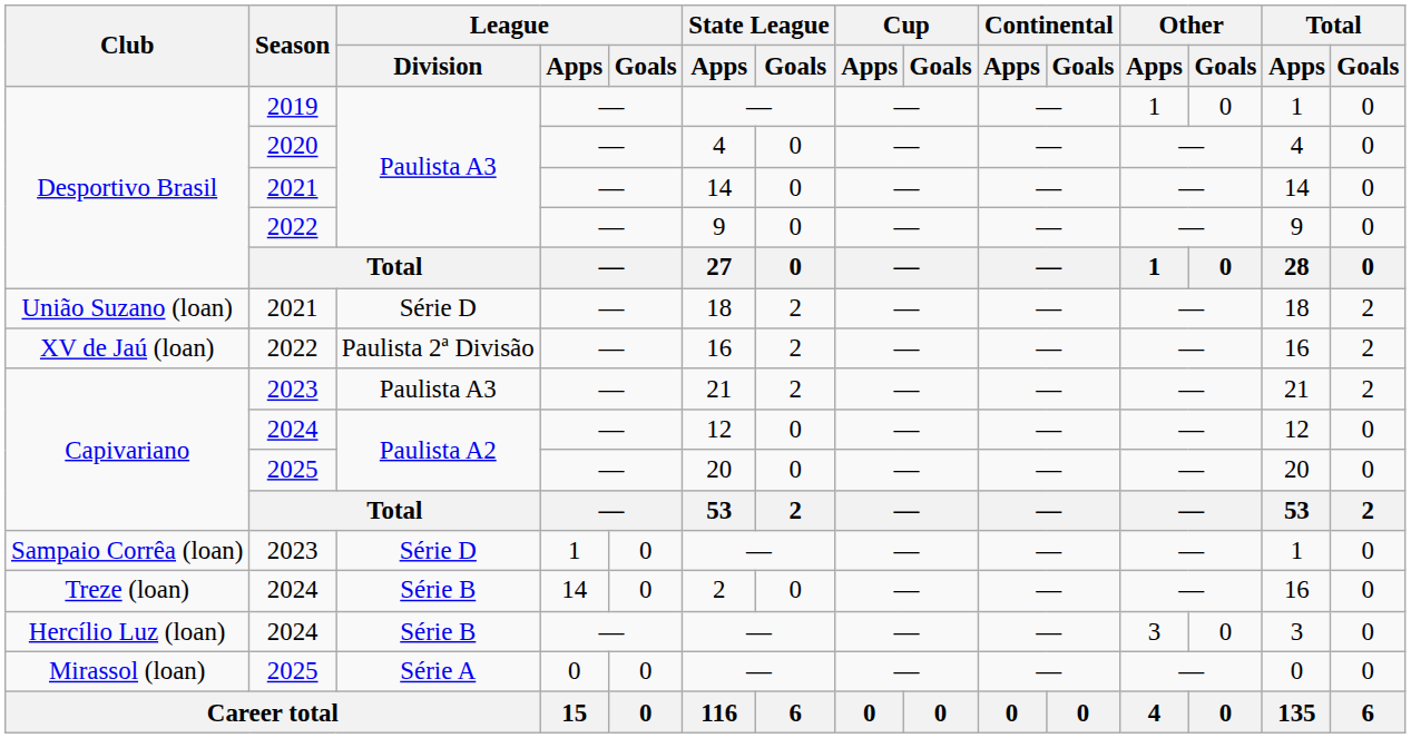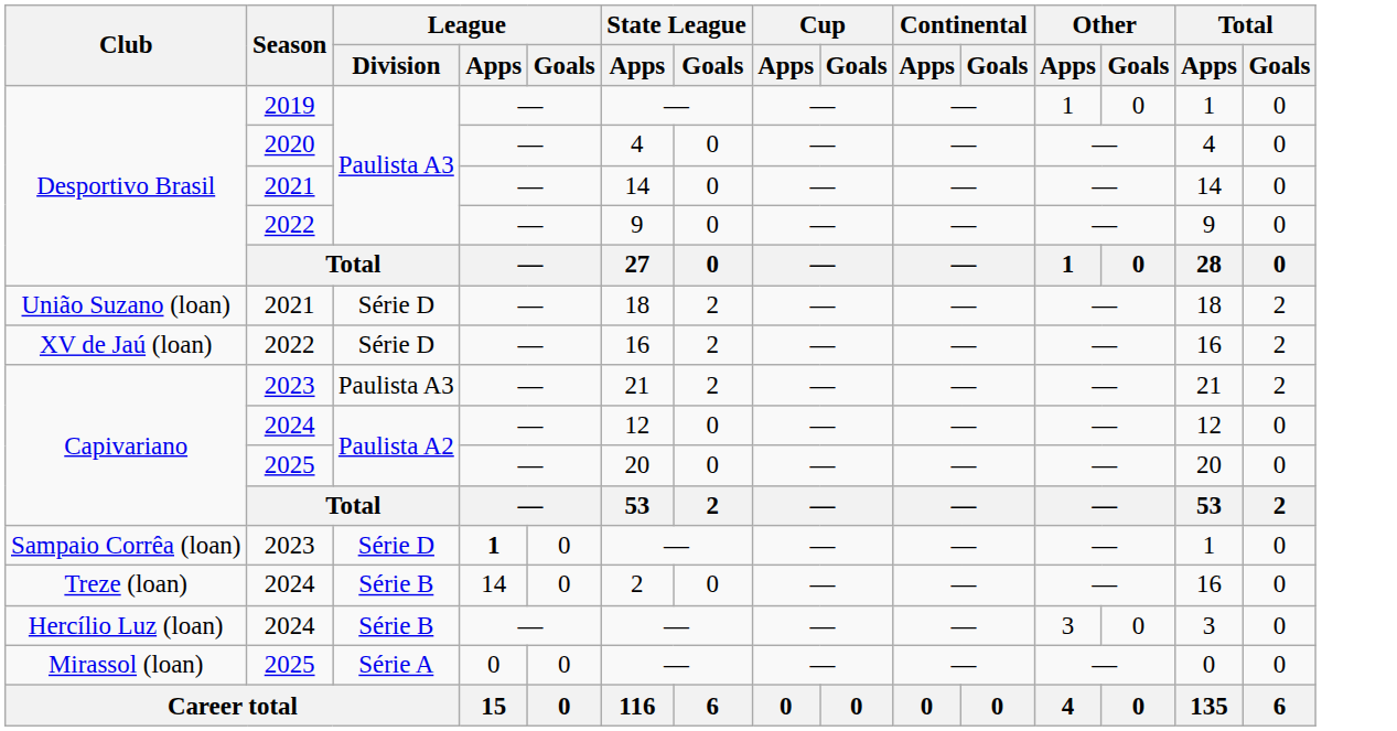 <table class="wikitable" style="text-align: center">
 <tr>
 <th rowspan="2">Club</th>
 <th rowspan="2">Season</th>
 <th colspan="3">League</th>
 <th colspan="2">State League</th>
 <th colspan="2">Cup</th>
 <th colspan="2">Continental</th>
 <th colspan="2">Other</th>
 <th colspan="2">Total</th>
 </tr>
 <tr>
 <th>Division</th>
 <th>Apps</th>
 <th>Goals</th>
 <th>Apps</th>
 <th>Goals</th>
 <th>Apps</th>
 <th>Goals</th>
 <th>Apps</th>
 <th>Goals</th>
 <th>Apps</th>
 <th>Goals</th>
 <th>Apps</th>
 <th>Goals</th>
 </tr>
 <tr>
 <td rowspan="5"><a href='#'>Desportivo Brasil</a></td>
 <td><a href='#'>2019</a></td>
 <td rowspan="4"><a href='#'>Paulista A3</a></td>
 <td colspan="2">—</td>
 <td colspan="2">—</td>
 <td colspan="2">—</td>
 <td colspan="2">—</td>
 <td>1</td>
 <td>0</td>
 <td>1</td>
 <td>0</td>
 </tr>
 <tr>
 <td><a href='#'>2020</a></td>
 <td colspan="2">—</td>
 <td>4</td>
 <td>0</td>
 <td colspan="2">—</td>
 <td colspan="2">—</td>
 <td colspan="2">—</td>
 <td>4</td>
 <td>0</td>
 </tr>
 <tr>
 <td><a href='#'>2021</a></td>
 <td colspan="2">—</td>
 <td>14</td>
 <td>0</td>
 <td colspan="2">—</td>
 <td colspan="2">—</td>
 <td colspan="2">—</td>
 <td>14</td>
 <td>0</td>
 </tr>
 <tr>
 <td><a href='#'>2022</a></td>
 <td colspan="2">—</td>
 <td>9</td>
 <td>0</td>
 <td colspan="2">—</td>
 <td colspan="2">—</td>
 <td colspan="2">—</td>
 <td>9</td>
 <td>0</td>
 </tr>
 <tr>
 <th colspan="2">Total</th>
 <th colspan="2">—</th>
 <th>27</th>
 <th>0</th>
 <th colspan="2">—</th>
 <th colspan="2">—</th>
 <th>1</th>
 <th>0</th>
 <th>28</th>
 <th>0</th>
 </tr>
 <tr>
 <td><a href='#'>União Suzano</a> (loan)</td>
 <td>2021</td>
 <td>Série D</td>
 <td colspan="2">—</td>
 <td>18</td>
 <td>2</td>
 <td colspan="2">—</td>
 <td colspan="2">—</td>
 <td colspan="2">—</td>
 <td>18</td>
 <td>2</td>
 </tr>
 <tr>
 <td><a href='#'>XV de Jaú</a> (loan)</td>
 <td>2022</td>
-<td>Paulista 2ª Divisão</td>
+<td>Série D</td>
 <td colspan="2">—</td>
 <td>16</td>
 <td>2</td>
 <td colspan="2">—</td>
 <td colspan="2">—</td>
 <td colspan="2">—</td>
 <td>16</td>
 <td>2</td>
 </tr>
 <tr>
 <td rowspan="4"><a href='#'>Capivariano</a></td>
 <td><a href='#'>2023</a></td>
 <td>Paulista A3</td>
 <td colspan="2">—</td>
 <td>21</td>
 <td>2</td>
 <td colspan="2">—</td>
 <td colspan="2">—</td>
 <td colspan="2">—</td>
 <td>21</td>
 <td>2</td>
 </tr>
 <tr>
 <td><a href='#'>2024</a></td>
 <td rowspan="2"><a href='#'>Paulista A2</a></td>
 <td colspan="2">—</td>
 <td>12</td>
 <td>0</td>
 <td colspan="2">—</td>
 <td colspan="2">—</td>
 <td colspan="2">—</td>
 <td>12</td>
 <td>0</td>
 </tr>
 <tr>
 <td><a href='#'>2025</a></td>
 <td colspan="2">—</td>
 <td>20</td>
 <td>0</td>
 <td colspan="2">—</td>
 <td colspan="2">—</td>
 <td colspan="2">—</td>
 <td>20</td>
 <td>0</td>
 </tr>
 <tr>
 <th colspan="2">Total</th>
 <th colspan="2">—</th>
 <th>53</th>
 <th>2</th>
 <th colspan="2">—</th>
 <th colspan="2">—</th>
 <th colspan="2">—</th>
 <th>53</th>
 <th>2</th>
 </tr>
 <tr>
 <td><a href='#'>Sampaio Corrêa</a> (loan)</td>
 <td>2023</td>
 <td><a href='#'>Série D</a></td>
-<td>1</td>
+<td><strong>1</strong></td>
 <td>0</td>
 <td colspan="2">—</td>
 <td colspan="2">—</td>
 <td colspan="2">—</td>
 <td colspan="2">—</td>
 <td>1</td>
 <td>0</td>
 </tr>
 <tr>
 <td><a href='#'>Treze</a> (loan)</td>
 <td>2024</td>
 <td><a href='#'>Série B</a></td>
 <td>14</td>
 <td>0</td>
 <td>2</td>
 <td>0</td>
 <td colspan="2">—</td>
 <td colspan="2">—</td>
 <td colspan="2">—</td>
 <td>16</td>
 <td>0</td>
 </tr>
 <tr>
 <td><a href='#'>Hercílio Luz</a> (loan)</td>
 <td>2024</td>
 <td><a href='#'>Série B</a></td>
 <td colspan="2">—</td>
 <td colspan="2">—</td>
 <td colspan="2">—</td>
 <td colspan="2">—</td>
 <td>3</td>
 <td>0</td>
 <td>3</td>
 <td>0</td>
 </tr>
 <tr>
 <td><a href='#'>Mirassol</a> (loan)</td>
 <td><a href='#'>2025</a></td>
 <td><a href='#'>Série A</a></td>
 <td>0</td>
 <td>0</td>
 <td colspan="2">—</td>
 <td colspan="2">—</td>
 <td colspan="2">—</td>
 <td colspan="2">—</td>
 <td>0</td>
 <td>0</td>
 </tr>
 <tr>
 <th colspan="3"><strong>Career total</strong></th>
 <th>15</th>
 <th>0</th>
 <th>116</th>
 <th>6</th>
 <th>0</th>
 <th>0</th>
 <th>0</th>
 <th>0</th>
 <th>4</th>
 <th>0</th>
 <th>135</th>
 <th>6</th>
 </tr>
 </table>
